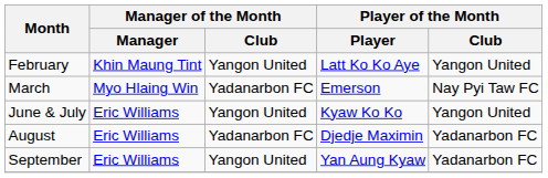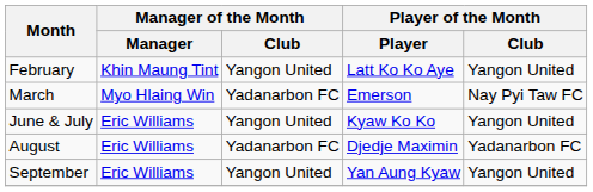 <table class="wikitable">
 <tr>
 <th rowspan="2">Month</th>
 <th colspan="2">Manager of the Month</th>
 <th colspan="2">Player of the Month</th>
 </tr>
 <tr>
 <th>Manager</th>
 <th>Club</th>
 <th>Player</th>
 <th>Club</th>
 </tr>
 <tr>
 <td>February</td>
 <td> <a href='#'>Khin Maung Tint</a></td>
 <td>Yangon United</td>
 <td> <a href='#'>Latt Ko Ko Aye</a></td>
 <td>Yangon United</td>
 </tr>
 <tr>
 <td>March</td>
 <td> <a href='#'>Myo Hlaing Win</a></td>
 <td>Yadanarbon FC</td>
 <td> <a href='#'>Emerson</a></td>
 <td>Nay Pyi Taw FC</td>
 </tr>
 <tr>
 <td>June & July</td>
 <td> <a href='#'>Eric Williams</a></td>
 <td>Yangon United</td>
 <td> <a href='#'>Kyaw Ko Ko</a></td>
 <td>Yangon United</td>
 </tr>
 <tr>
 <td>August</td>
 <td> <a href='#'>Eric Williams</a></td>
 <td>Yadanarbon FC</td>
 <td> <a href='#'>Djedje Maximin</a></td>
 <td>Yadanarbon FC</td>
 </tr>
 <tr>
 <td>September</td>
 <td> <a href='#'>Eric Williams</a></td>
 <td>Yangon United</td>
 <td> <a href='#'>Yan Aung Kyaw</a></td>
-<td>Yadanarbon FC</td>
+<td>Yangon United</td>
 </tr>
 <tr>
 </tr>
 </table>
